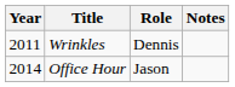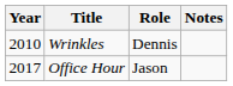 <table class="wikitable sortable">
 <tr>
 <th>Year</th>
 <th>Title</th>
 <th>Role</th>
 <th class="unsortable">Notes</th>
 </tr>
 <tr>
-<td>2011</td>
+<td>2010</td>
 <td><em>Wrinkles</em></td>
 <td>Dennis</td>
 <td></td>
 </tr>
 <tr>
-<td>2014</td>
+<td>2017</td>
 <td><em>Office Hour</em></td>
 <td>Jason</td>
 <td></td>
 </tr>
 </table>
